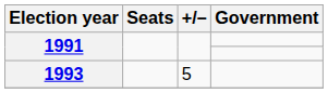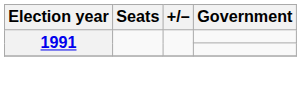 <table class=wikitable>
 <tr>
 <th>Election year</th>
 <th>Seats</th>
 <th>+/–</th>
 <th>Government</th>
 </tr>
 <tr>
 <th rowspan="2"><a href='#'>1991</a></th>
 <td rowspan="2"></td>
 <td rowspan="2"></td>
 <td></td>
 </tr>
 <tr>
 <td></td>
 </tr>
 <tr>
-<th><a href='#'>1993</a></th>
-<td></td>
-<td> 5</td>
-<td></td>
-</tr>
-<tr>
 </tr>
 </table>
